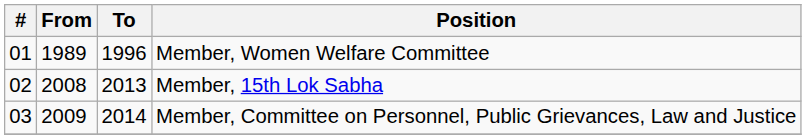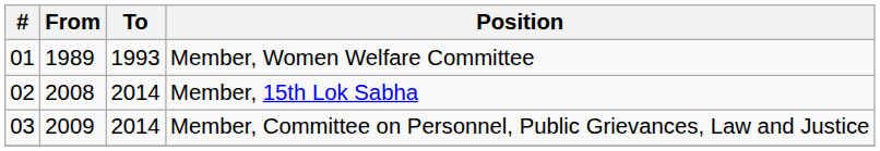 <table class="wikitable sortable">
 <tr>
 <th>#</th>
 <th>From</th>
 <th>To</th>
 <th>Position</th>
 </tr>
 <tr>
 <td>01</td>
 <td>1989</td>
-<td>1996</td>
+<td>1993</td>
 <td>Member, Women Welfare Committee</td>
 </tr>
 <tr>
 <td>02</td>
 <td>2008</td>
-<td>2013</td>
+<td>2014</td>
 <td>Member, <a href='#'>15th Lok Sabha</a></td>
 </tr>
 <tr>
 <td>03</td>
 <td>2009</td>
 <td>2014</td>
 <td>Member, Committee on Personnel, Public Grievances, Law and Justice</td>
 </tr>
 <tr>
 </tr>
 </table>
